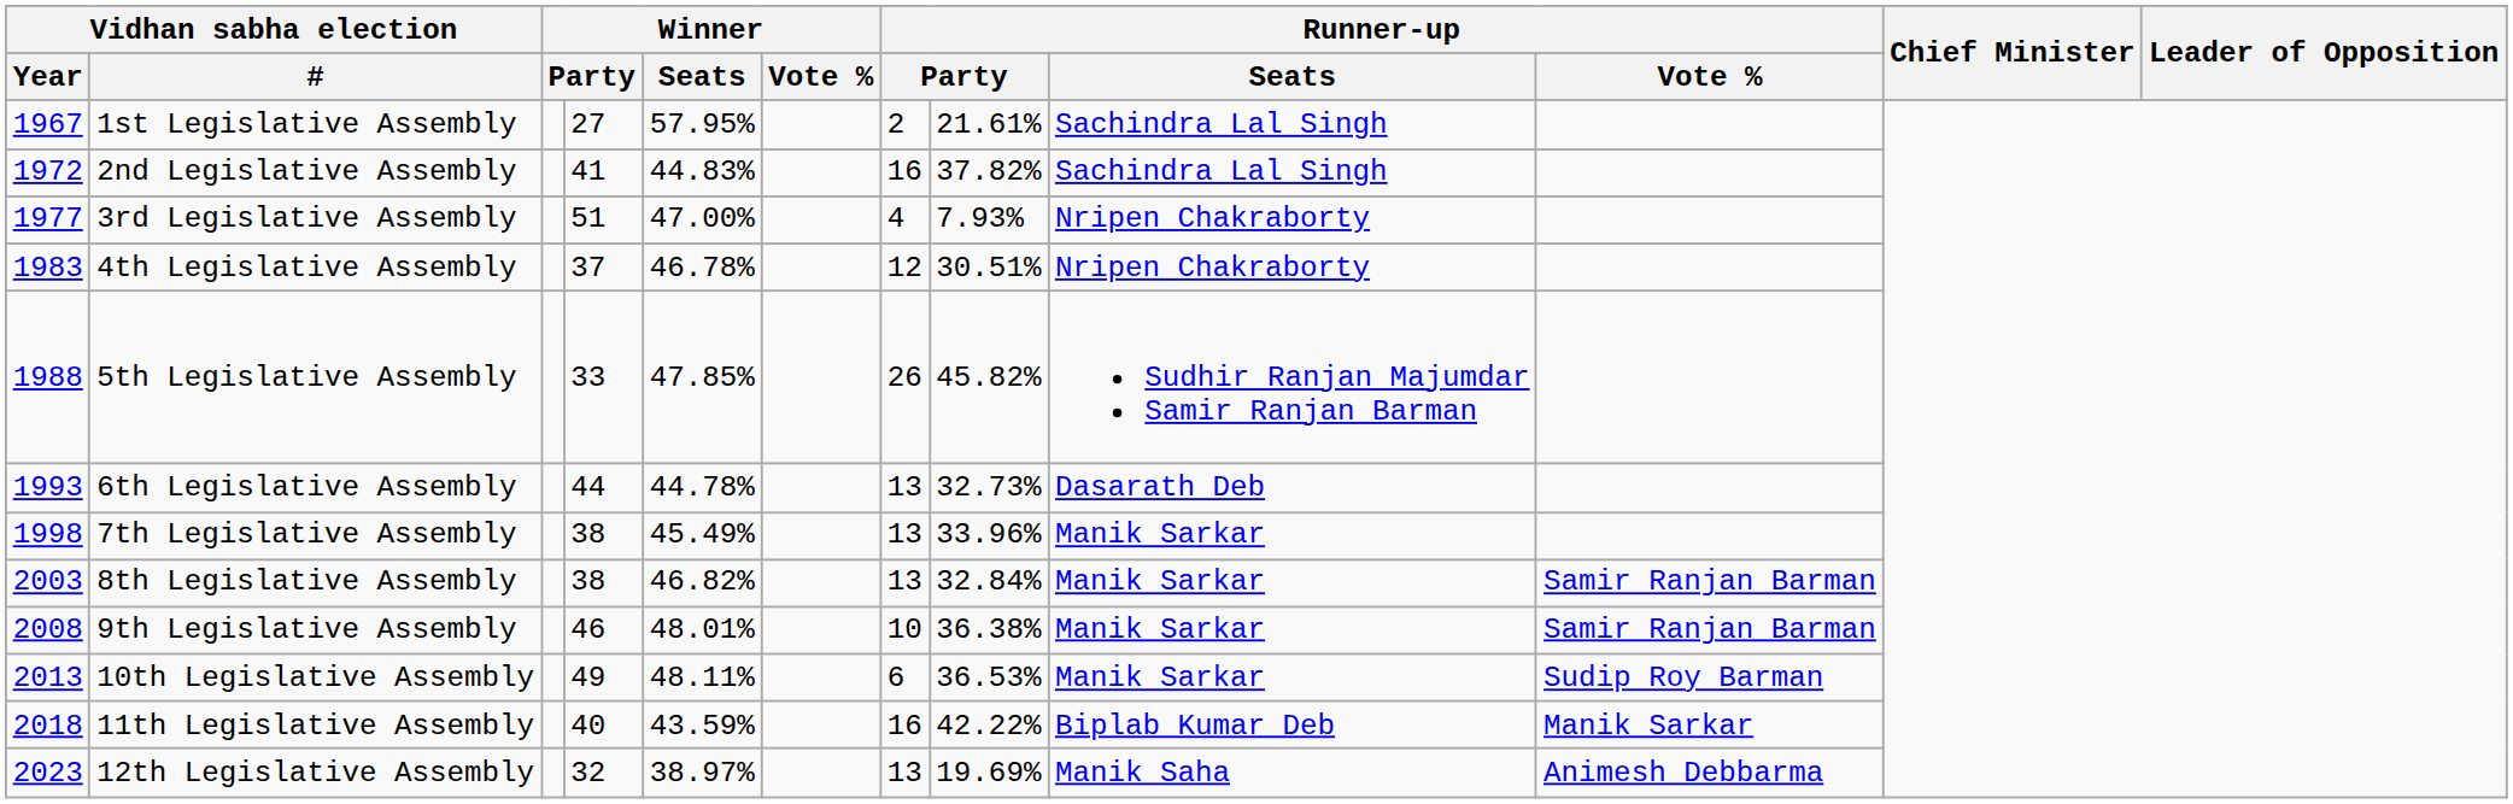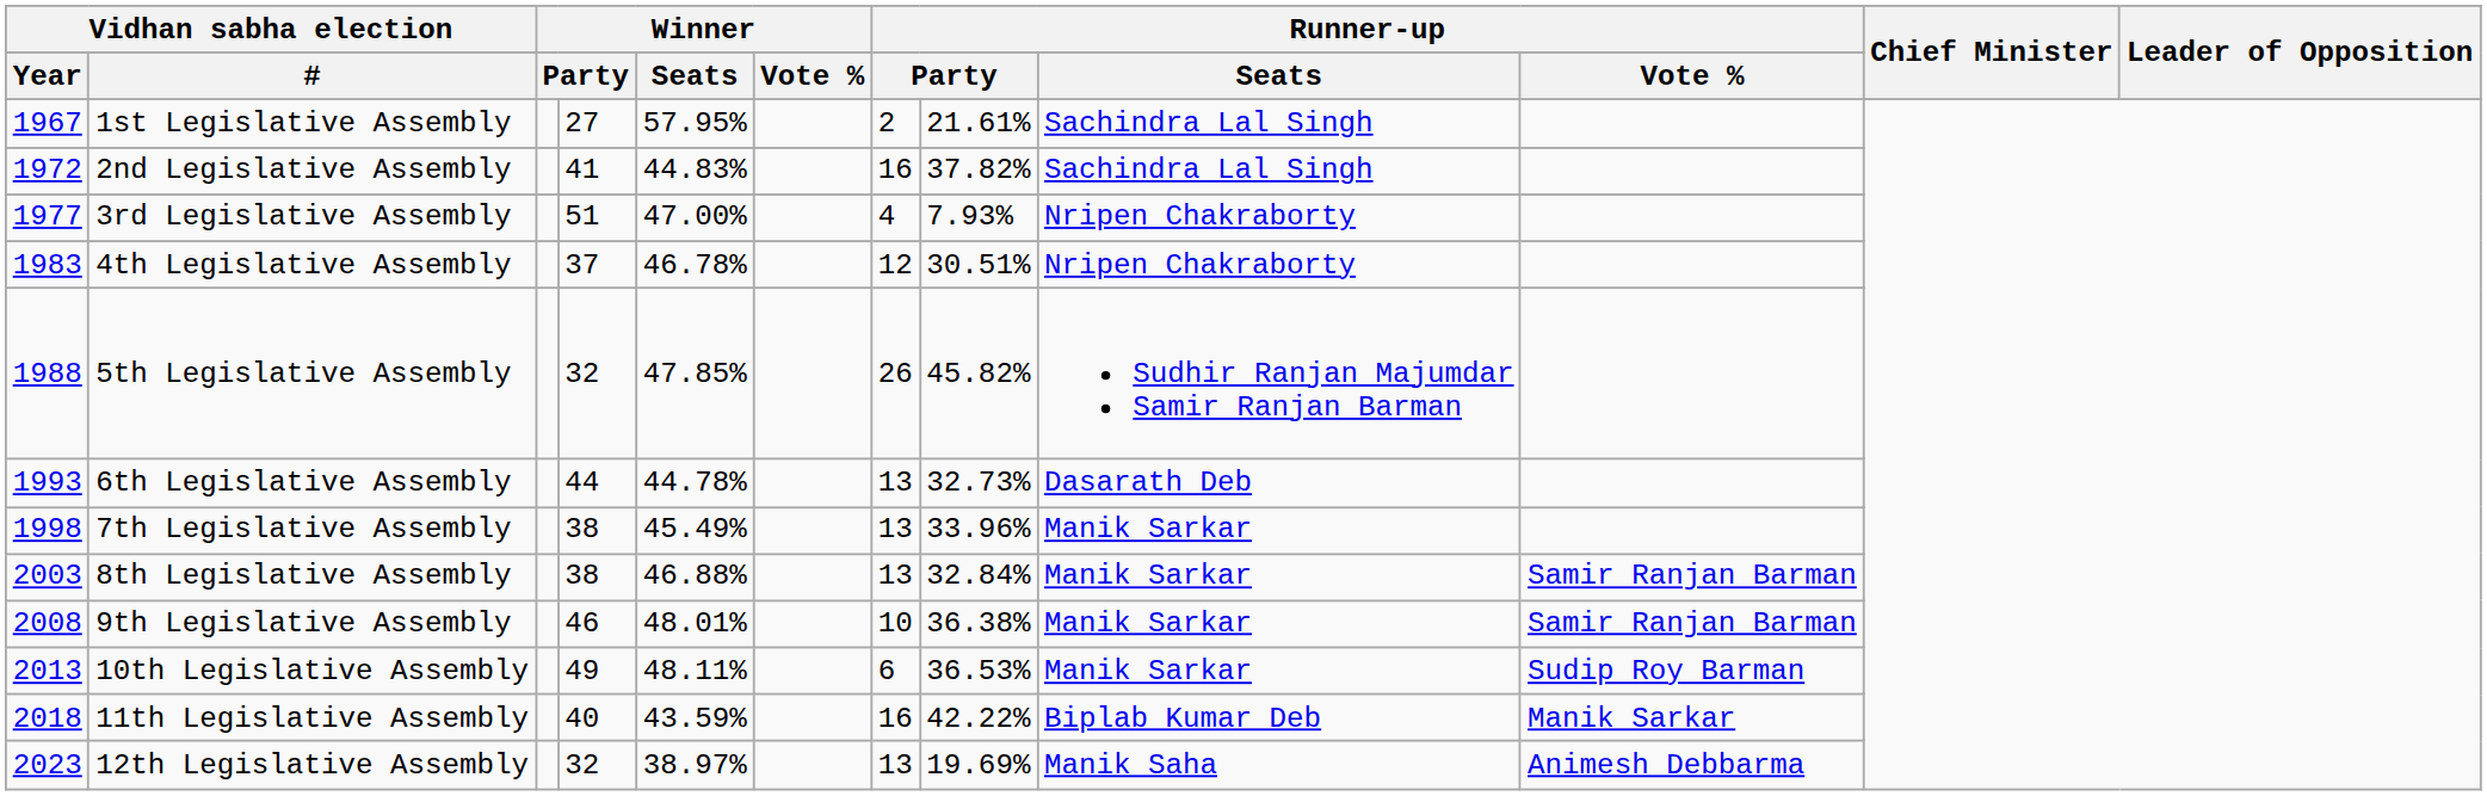 <table class="wikitable sortable" style="text-align:left;">
 <tr>
 <th colspan="2">Vidhan sabha election</th>
 <th colspan="4">Winner</th>
 <th colspan="4">Runner-up</th>
 <th rowspan="2">Chief Minister</th>
 <th rowspan="2">Leader of Opposition</th>
 </tr>
 <tr>
 <th>Year</th>
 <th>#</th>
 <th colspan=2>Party</th>
 <th>Seats</th>
 <th>Vote %</th>
 <th colspan=2>Party</th>
 <th>Seats</th>
 <th>Vote %</th>
 </tr>
 <tr>
 <td><a href='#'>1967</a></td>
 <td>1st Legislative Assembly</td>
 <td></td>
 <td>27</td>
 <td>57.95%</td>
 <td></td>
 <td>2</td>
 <td>21.61%</td>
 <td><a href='#'>Sachindra Lal Singh</a></td>
 <td></td>
 </tr>
 <tr>
 <td><a href='#'>1972</a></td>
 <td>2nd Legislative Assembly</td>
 <td></td>
 <td>41</td>
 <td>44.83%</td>
 <td></td>
 <td>16</td>
 <td>37.82%</td>
 <td><a href='#'>Sachindra Lal Singh</a></td>
 <td></td>
 </tr>
 <tr>
 <td><a href='#'>1977</a></td>
 <td>3rd Legislative Assembly</td>
 <td></td>
 <td>51</td>
 <td>47.00%</td>
 <td></td>
 <td>4</td>
 <td>7.93%</td>
 <td><a href='#'>Nripen Chakraborty</a></td>
 <td></td>
 </tr>
 <tr>
 <td><a href='#'>1983</a></td>
 <td>4th Legislative Assembly</td>
 <td></td>
 <td>37</td>
 <td>46.78%</td>
 <td></td>
 <td>12</td>
 <td>30.51%</td>
 <td><a href='#'>Nripen Chakraborty</a></td>
 <td></td>
 </tr>
 <tr>
 <td><a href='#'>1988</a></td>
 <td>5th Legislative Assembly</td>
 <td></td>
-<td>33</td>
+<td>32</td>
 <td>47.85%</td>
 <td></td>
 <td>26</td>
 <td>45.82%</td>
 <td><br><ul><li><a href='#'>Sudhir Ranjan Majumdar</a></li><li><a href='#'>Samir Ranjan Barman</a></li></ul></td>
 <td></td>
 </tr>
 <tr>
 <td><a href='#'>1993</a></td>
 <td>6th Legislative Assembly</td>
 <td></td>
 <td>44</td>
 <td>44.78%</td>
 <td></td>
 <td>13</td>
 <td>32.73%</td>
 <td><a href='#'>Dasarath Deb</a></td>
 <td></td>
 </tr>
 <tr>
 <td><a href='#'>1998</a></td>
 <td>7th Legislative Assembly</td>
 <td></td>
 <td>38</td>
 <td>45.49%</td>
 <td></td>
 <td>13</td>
 <td>33.96%</td>
 <td><a href='#'>Manik Sarkar</a></td>
 <td></td>
 </tr>
 <tr>
 <td><a href='#'>2003</a></td>
 <td>8th Legislative Assembly</td>
 <td></td>
 <td>38</td>
-<td>46.82%</td>
+<td>46.88%</td>
 <td></td>
 <td>13</td>
 <td>32.84%</td>
 <td><a href='#'>Manik Sarkar</a></td>
 <td><a href='#'>Samir Ranjan Barman</a></td>
 </tr>
 <tr>
 <td><a href='#'>2008</a></td>
 <td>9th Legislative Assembly</td>
 <td></td>
 <td>46</td>
 <td>48.01%</td>
 <td></td>
 <td>10</td>
 <td>36.38%</td>
 <td><a href='#'>Manik Sarkar</a></td>
 <td><a href='#'>Samir Ranjan Barman</a></td>
 </tr>
 <tr>
 <td><a href='#'>2013</a></td>
 <td>10th Legislative Assembly</td>
 <td></td>
 <td>49</td>
 <td>48.11%</td>
 <td></td>
 <td>6</td>
 <td>36.53%</td>
 <td><a href='#'>Manik Sarkar</a></td>
 <td><a href='#'>Sudip Roy Barman</a></td>
 </tr>
 <tr>
 <td><a href='#'>2018</a></td>
 <td>11th Legislative Assembly</td>
 <td></td>
 <td>40</td>
 <td>43.59%</td>
 <td></td>
 <td>16</td>
 <td>42.22%</td>
 <td><a href='#'>Biplab Kumar Deb</a></td>
 <td><a href='#'>Manik Sarkar</a></td>
 </tr>
 <tr>
 <td><a href='#'>2023</a></td>
 <td>12th Legislative Assembly</td>
 <td></td>
 <td>32</td>
 <td>38.97%</td>
 <td></td>
 <td>13</td>
 <td>19.69%</td>
 <td><a href='#'>Manik Saha</a></td>
 <td><a href='#'>Animesh Debbarma</a></td>
 </tr>
 </table>
